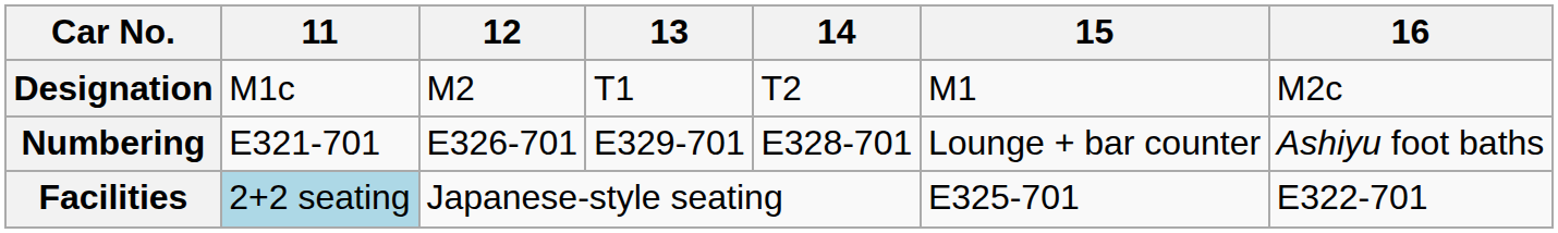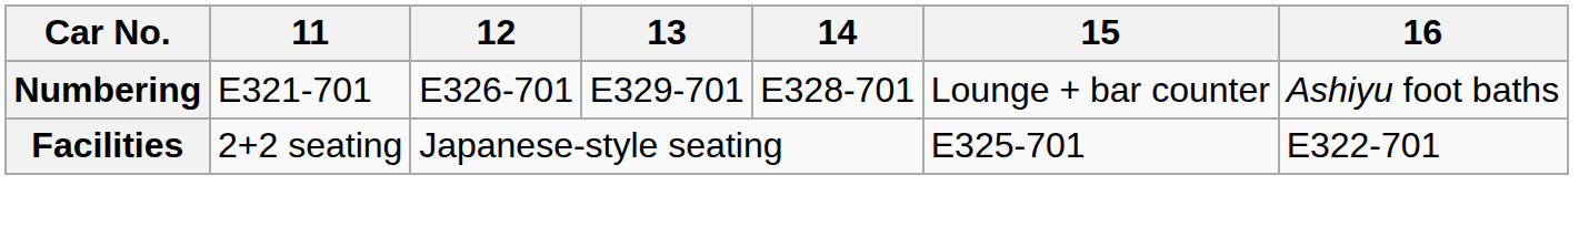 <table class="wikitable">
 <tr>
 <th>Car No.</th>
 <th>11</th>
 <th>12</th>
 <th>13</th>
 <th>14</th>
 <th>15</th>
 <th>16</th>
-</tr>
-<tr>
-<th>Designation</th>
-<td>M1c</td>
-<td>M2</td>
-<td>T1</td>
-<td>T2</td>
-<td>M1</td>
-<td>M2c</td>
 </tr>
 <tr>
 <th>Numbering</th>
 <td>E321-701</td>
 <td>E326-701</td>
 <td>E329-701</td>
 <td>E328-701</td>
 <td>Lounge + bar counter</td>
 <td><em>Ashiyu</em> foot baths</td>
 </tr>
 <tr>
 <th>Facilities</th>
-<td style="background: lightblue;">2+2 seating</td>
+<td>2+2 seating</td>
 <td colspan="3">Japanese-style seating</td>
 <td>E325-701</td>
 <td>E322-701</td>
 </tr>
 </table>
